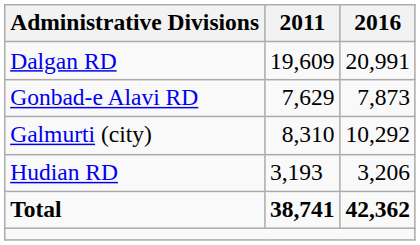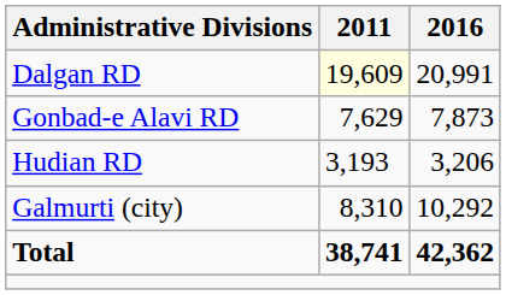 <table class="wikitable">
 <tr>
 <th>Administrative Divisions</th>
 <th>2011</th>
 <th>2016</th>
 </tr>
 <tr>
 <td><a href='#'>Dalgan RD</a></td>
-<td style="text-align: right;">19,609</td>
+<td style="background: lightyellow; text-align: right;">19,609</td>
 <td style="text-align: right;">20,991</td>
 </tr>
 <tr>
 <td><a href='#'>Gonbad-e Alavi RD</a></td>
 <td style="text-align: right;">7,629</td>
 <td style="text-align: right;">7,873</td>
 </tr>
 <tr>
+<td><a href='#'>Hudian RD</a></td>
+<td sstyle="text-align: right;">3,193</td>
+<td style="text-align: right;">3,206</td>
+</tr>
+<tr>
 <td><a href='#'>Galmurti</a> (city)</td>
 <td style="text-align: right;">8,310</td>
 <td style="text-align: right;">10,292</td>
-</tr>
-<tr>
-<td><a href='#'>Hudian RD</a></td>
-<td sstyle="text-align: right;">3,193</td>
-<td style="text-align: right;">3,206</td>
 </tr>
 <tr>
 <td><strong>Total</strong></td>
 <td style="text-align: right;"><strong>38,741</strong></td>
 <td style="text-align: right;"><strong>42,362</strong></td>
 </tr>
 <tr>
 <td colspan=3></td>
 </tr>
 </table>
